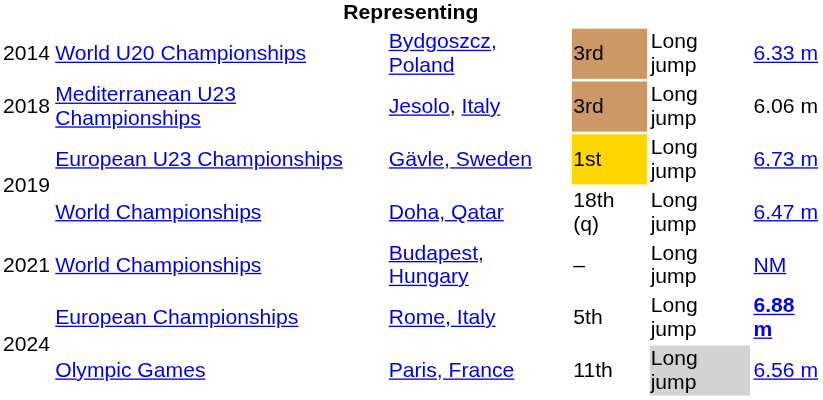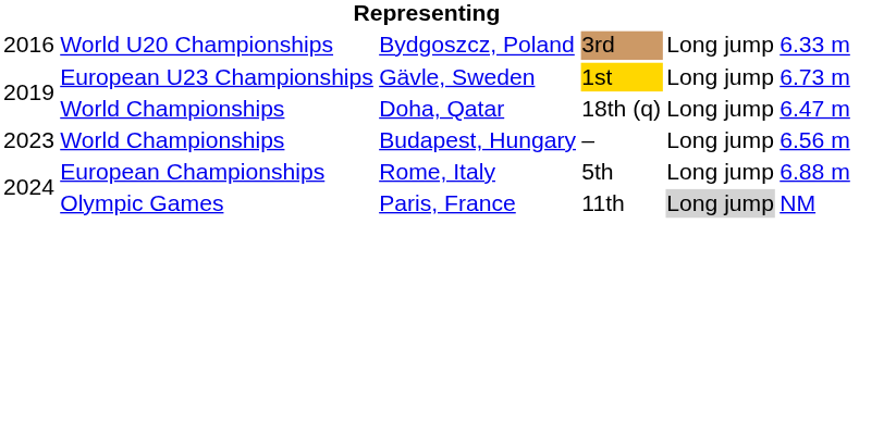 <table>
 <tr>
 <th colspan="6">Representing </th>
 </tr>
 <tr>
-<td>2014</td>
+<td>2016</td>
 <td><a href='#'>World U20 Championships</a></td>
 <td><a href='#'>Bydgoszcz, Poland</a></td>
 <td bgcolor=cc9966>3rd</td>
 <td>Long jump</td>
 <td><a href='#'>6.33 m</a></td>
-</tr>
-<tr>
-<td>2018</td>
-<td><a href='#'>Mediterranean U23 Championships</a></td>
-<td><a href='#'>Jesolo</a>, <a href='#'>Italy</a></td>
-<td bgcolor=cc9966>3rd</td>
-<td>Long jump</td>
-<td>6.06 m</td>
 </tr>
 <tr>
 <td rowspan=2>2019</td>
 <td><a href='#'>European U23 Championships</a></td>
 <td><a href='#'>Gävle, Sweden</a></td>
 <td bgcolor=gold>1st</td>
 <td>Long jump</td>
 <td><a href='#'>6.73 m</a></td>
 </tr>
 <tr>
 <td><a href='#'>World Championships</a></td>
 <td><a href='#'>Doha, Qatar</a></td>
 <td>18th (q)</td>
 <td>Long jump</td>
 <td><a href='#'>6.47 m</a></td>
 </tr>
 <tr>
-<td>2021</td>
+<td>2023</td>
 <td><a href='#'>World Championships</a></td>
 <td><a href='#'>Budapest, Hungary</a></td>
 <td>–</td>
 <td>Long jump</td>
-<td><a href='#'>NM</a></td>
+<td><a href='#'>6.56 m</a></td>
 </tr>
 <tr>
 <td rowspan=2>2024</td>
 <td><a href='#'>European Championships</a></td>
 <td><a href='#'>Rome, Italy</a></td>
 <td>5th</td>
 <td>Long jump</td>
-<td><strong><a href='#'>6.88 m</a></strong></td>
+<td><a href='#'>6.88 m</a></td>
 </tr>
 <tr>
 <td><a href='#'>Olympic Games</a></td>
 <td><a href='#'>Paris, France</a></td>
 <td>11th</td>
 <td style="background: lightgrey;">Long jump</td>
-<td><a href='#'>6.56 m</a></td>
+<td><a href='#'>NM</a></td>
 </tr>
 </table>
